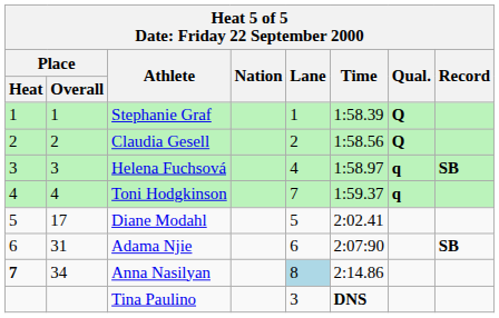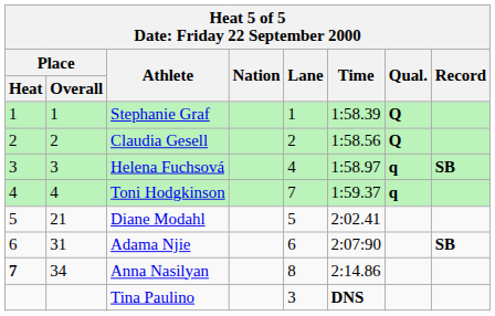 <table class="wikitable sortable">
 <tr>
 <th colspan=9>Heat 5 of 5 <br> Date: Friday 22 September 2000 <br></th>
 </tr>
 <tr>
 <th colspan=2>Place</th>
 <th rowspan=2>Athlete</th>
 <th rowspan=2>Nation</th>
 <th rowspan=2>Lane</th>
 <th rowspan=2>Time</th>
 <th rowspan=2>Qual.</th>
 <th rowspan=2>Record</th>
 </tr>
 <tr>
 <th>Heat</th>
 <th>Overall</th>
 </tr>
 <tr bgcolor = "bbf3bb">
 <td>1</td>
 <td>1</td>
 <td align="left"><a href='#'>Stephanie Graf</a></td>
 <td align="left"></td>
 <td>1</td>
 <td>1:58.39</td>
 <td><strong>Q</strong></td>
 <td></td>
 </tr>
 <tr bgcolor = "bbf3bb">
 <td>2</td>
 <td>2</td>
 <td align="left"><a href='#'>Claudia Gesell</a></td>
 <td align="left"></td>
 <td>2</td>
 <td>1:58.56</td>
 <td><strong>Q </strong></td>
 <td></td>
 </tr>
 <tr bgcolor = "bbf3bb">
 <td>3</td>
 <td>3</td>
 <td align="left"><a href='#'>Helena Fuchsová</a></td>
 <td align="left"></td>
 <td>4</td>
 <td>1:58.97</td>
 <td><strong>q</strong></td>
 <td><strong>SB</strong></td>
 </tr>
 <tr bgcolor = "bbf3bb">
 <td>4</td>
 <td>4</td>
 <td align="left"><a href='#'>Toni Hodgkinson</a></td>
 <td align="left"></td>
 <td>7</td>
 <td>1:59.37</td>
 <td><strong>q</strong></td>
 <td></td>
 </tr>
 <tr>
 <td>5</td>
-<td>17</td>
+<td>21</td>
 <td align="left"><a href='#'>Diane Modahl</a></td>
 <td align="left"></td>
 <td>5</td>
 <td>2:02.41</td>
 <td></td>
 <td></td>
 </tr>
 <tr>
 <td>6</td>
 <td>31</td>
 <td align="left"><a href='#'>Adama Njie</a></td>
 <td align="left"></td>
 <td>6</td>
 <td>2:07:90</td>
 <td></td>
 <td><strong>SB</strong></td>
 </tr>
 <tr>
 <td><strong>7</strong></td>
 <td>34</td>
 <td align="left"><a href='#'>Anna Nasilyan</a></td>
 <td align="left"></td>
-<td style="background: lightblue;">8</td>
+<td>8</td>
 <td>2:14.86</td>
 <td></td>
 <td></td>
 </tr>
 <tr>
 <td></td>
 <td></td>
 <td align="left"><a href='#'>Tina Paulino</a></td>
 <td align="left"></td>
 <td>3</td>
 <td><strong>DNS</strong></td>
 <td></td>
 <td></td>
 </tr>
 </table>
